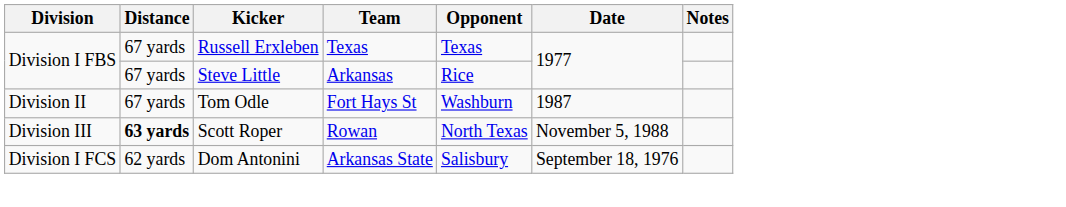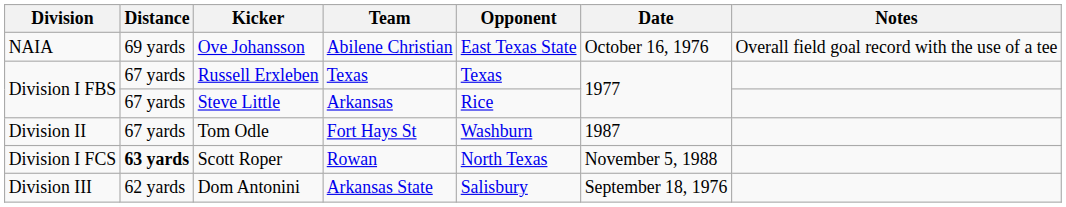 <table class="wikitable" style="margin:left">
 <tr>
 <th>Division</th>
 <th>Distance</th>
 <th>Kicker</th>
 <th>Team</th>
 <th>Opponent</th>
 <th>Date</th>
 <th>Notes</th>
+</tr>
+<tr>
+<td>NAIA</td>
+<td>69 yards</td>
+<td><a href='#'>Ove Johansson</a></td>
+<td><a href='#'>Abilene Christian</a></td>
+<td><a href='#'>East Texas State</a></td>
+<td>October 16, 1976</td>
+<td>Overall field goal record with the use of a tee</td>
 </tr>
 <tr>
 <td rowspan="2">Division I FBS</td>
 <td>67 yards</td>
 <td><a href='#'>Russell Erxleben</a></td>
 <td><a href='#'>Texas</a></td>
 <td><a href='#'>Texas</a></td>
 <td rowspan="2">1977</td>
 <td></td>
 </tr>
 <tr>
 <td>67 yards</td>
 <td><a href='#'>Steve Little</a></td>
 <td><a href='#'>Arkansas</a></td>
 <td><a href='#'>Rice</a></td>
 <td></td>
 </tr>
 <tr>
 <td>Division II</td>
 <td>67 yards</td>
 <td>Tom Odle</td>
 <td><a href='#'>Fort Hays St</a></td>
 <td><a href='#'>Washburn</a></td>
 <td>1987</td>
 <td></td>
 </tr>
 <tr>
-<td>Division III</td>
+<td>Division I FCS</td>
 <td><strong>63 yards</strong></td>
 <td>Scott Roper</td>
 <td><a href='#'>Rowan</a></td>
 <td><a href='#'>North Texas</a></td>
 <td>November 5, 1988</td>
 <td></td>
 </tr>
 <tr>
-<td>Division I FCS</td>
+<td>Division III</td>
 <td>62 yards</td>
 <td>Dom Antonini</td>
 <td><a href='#'>Arkansas State</a></td>
 <td><a href='#'>Salisbury</a></td>
 <td>September 18, 1976</td>
 <td></td>
 </tr>
 </table>
